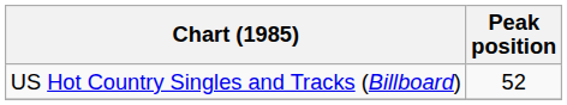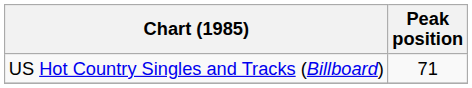 <table class="wikitable sortable">
 <tr>
 <th align="left">Chart (1985)</th>
 <th align="center">Peak<br>position</th>
 </tr>
 <tr>
 <td align="left">US <a href='#'>Hot Country Singles and Tracks</a> (<em><a href='#'>Billboard</a></em>)</td>
-<td align="center">52</td>
+<td align="center">71</td>
 </tr>
 <tr>
 </tr>
 </table>
